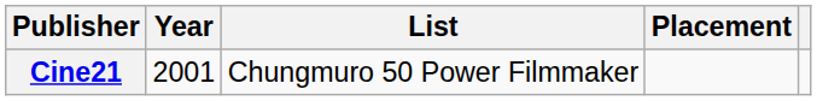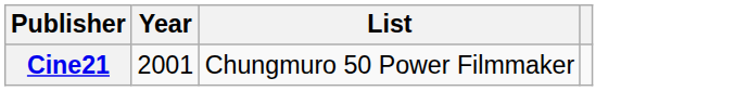 <table class="wikitable plainrowheaders sortable">
 <tr>
 <th scope="col">Publisher</th>
 <th scope="col">Year</th>
 <th scope="col">List</th>
-<th scope="col">Placement</th>
 <th scope="col" class="unsortable"></th>
 </tr>
 <tr>
 <th scope="row"><a href='#'>Cine21</a></th>
 <td>2001</td>
 <td>Chungmuro 50 Power Filmmaker</td>
 <td></td>
-<td></td>
 </tr>
 </table>
